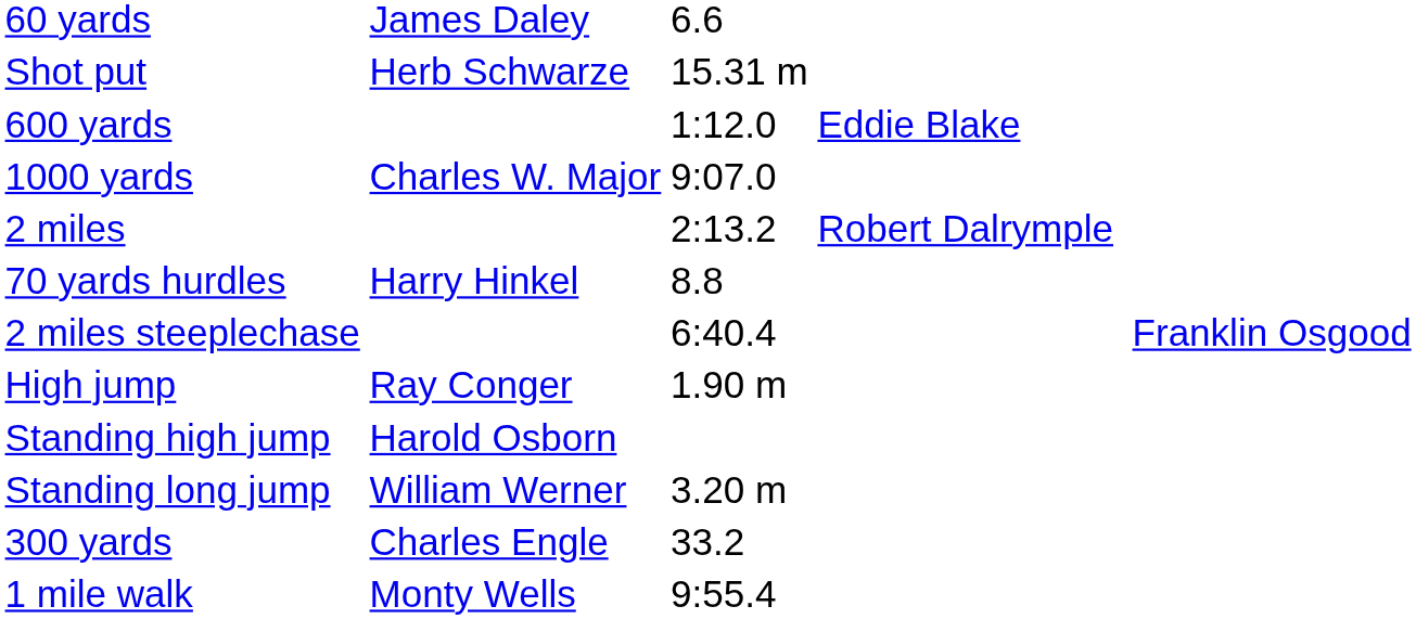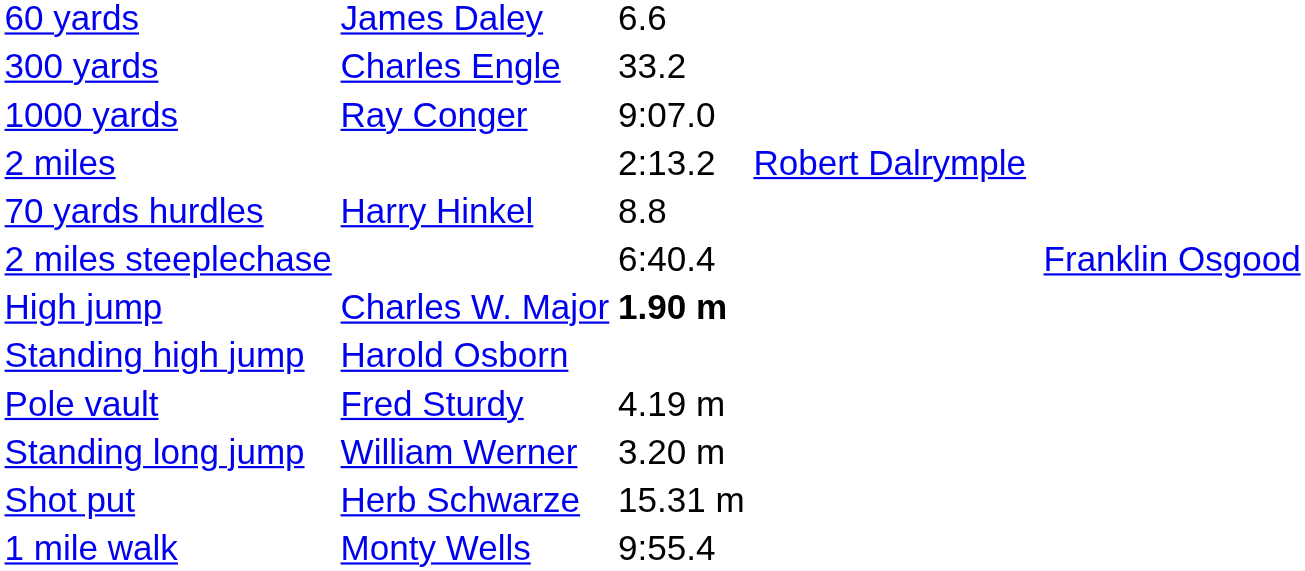 <table>
 <tr>
 <td><a href='#'>60 yards</a></td>
 <td><a href='#'>James Daley</a></td>
 <td>6.6</td>
 <td></td>
 <td></td>
 <td></td>
 <td></td>
 </tr>
 <tr>
-<td><a href='#'>Shot put</a></td>
-<td><a href='#'>Herb Schwarze</a></td>
-<td>15.31 m</td>
+<td><a href='#'>300 yards</a></td>
+<td><a href='#'>Charles Engle</a></td>
+<td>33.2</td>
 <td></td>
 <td></td>
 <td></td>
 <td></td>
 </tr>
 <tr>
-<td><a href='#'>600 yards</a></td>
-<td></td>
-<td>1:12.0</td>
-<td><a href='#'>Eddie Blake</a></td>
-<td></td>
-<td></td>
-<td></td>
-</tr>
-<tr>
 <td><a href='#'>1000 yards</a></td>
-<td><a href='#'>Charles W. Major</a></td>
+<td><a href='#'>Ray Conger</a></td>
 <td>9:07.0</td>
 <td></td>
 <td></td>
 <td></td>
 <td></td>
 </tr>
 <tr>
 <td><a href='#'>2 miles</a></td>
 <td></td>
 <td>2:13.2</td>
 <td><a href='#'>Robert Dalrymple</a></td>
 <td></td>
 <td></td>
 <td></td>
 </tr>
 <tr>
 <td><a href='#'>70 yards hurdles</a></td>
 <td><a href='#'>Harry Hinkel</a></td>
 <td>8.8</td>
 <td></td>
 <td></td>
 <td></td>
 <td></td>
 </tr>
 <tr>
 <td><a href='#'>2 miles steeplechase</a></td>
 <td></td>
 <td>6:40.4</td>
 <td></td>
 <td></td>
 <td><a href='#'>Franklin Osgood</a></td>
 <td></td>
 </tr>
 <tr>
 <td><a href='#'>High jump</a></td>
-<td><a href='#'>Ray Conger</a></td>
-<td>1.90 m</td>
+<td><a href='#'>Charles W. Major</a></td>
+<td><strong>1.90 m</strong></td>
 <td></td>
 <td></td>
 <td></td>
 <td></td>
 </tr>
 <tr>
 <td><a href='#'>Standing high jump</a></td>
 <td><a href='#'>Harold Osborn</a></td>
 <td></td>
 <td></td>
 <td></td>
 <td></td>
 <td></td>
 </tr>
 <tr>
+<td><a href='#'>Pole vault</a></td>
+<td><a href='#'>Fred Sturdy</a></td>
+<td>4.19 m</td>
+<td></td>
+<td></td>
+<td></td>
+<td></td>
+</tr>
+<tr>
 <td><a href='#'>Standing long jump</a></td>
 <td><a href='#'>William Werner</a></td>
 <td>3.20 m</td>
 <td></td>
 <td></td>
 <td></td>
 <td></td>
 </tr>
 <tr>
-<td><a href='#'>300 yards</a></td>
-<td><a href='#'>Charles Engle</a></td>
-<td>33.2</td>
+<td><a href='#'>Shot put</a></td>
+<td><a href='#'>Herb Schwarze</a></td>
+<td>15.31 m</td>
 <td></td>
 <td></td>
 <td></td>
 <td></td>
 </tr>
 <tr>
 <td><a href='#'>1 mile walk</a></td>
 <td><a href='#'>Monty Wells</a></td>
 <td>9:55.4</td>
 <td></td>
 <td></td>
 <td></td>
 <td></td>
 </tr>
 </table>
